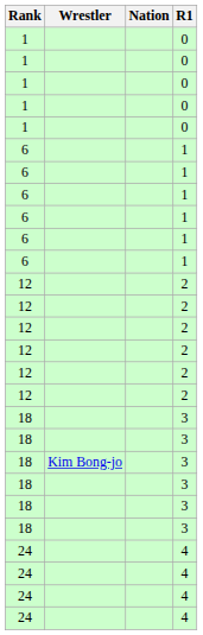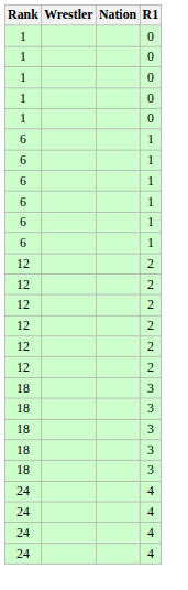 <table class="wikitable sortable" style="text-align:center;">
 <tr>
 <th>Rank</th>
 <th>Wrestler</th>
 <th>Nation</th>
 <th>R1</th>
 </tr>
 <tr style="background:#cfc;">
 <td>1</td>
 <td align=left></td>
 <td align=left></td>
 <td>0</td>
 </tr>
 <tr style="background:#cfc;">
 <td>1</td>
 <td align=left></td>
 <td align=left></td>
 <td>0</td>
 </tr>
 <tr style="background:#cfc;">
 <td>1</td>
 <td align=left></td>
 <td align=left></td>
 <td>0</td>
 </tr>
 <tr style="background:#cfc;">
 <td>1</td>
 <td align=left></td>
 <td align=left></td>
 <td>0</td>
 </tr>
 <tr style="background:#cfc;">
 <td>1</td>
 <td align=left></td>
 <td align=left></td>
 <td>0</td>
 </tr>
 <tr style="background:#cfc;">
 <td>6</td>
 <td align=left></td>
 <td align=left></td>
 <td>1</td>
 </tr>
 <tr style="background:#cfc;">
 <td>6</td>
 <td align=left></td>
 <td align=left></td>
 <td>1</td>
 </tr>
 <tr style="background:#cfc;">
 <td>6</td>
 <td align=left></td>
 <td align=left></td>
 <td>1</td>
 </tr>
 <tr style="background:#cfc;">
 <td>6</td>
 <td align=left></td>
 <td align=left></td>
 <td>1</td>
 </tr>
 <tr style="background:#cfc;">
 <td>6</td>
 <td align=left></td>
 <td align=left></td>
 <td>1</td>
 </tr>
 <tr style="background:#cfc;">
 <td>6</td>
 <td align=left></td>
 <td align=left></td>
 <td>1</td>
 </tr>
 <tr style="background:#cfc;">
 <td>12</td>
 <td align=left></td>
 <td align=left></td>
 <td>2</td>
 </tr>
 <tr style="background:#cfc;">
 <td>12</td>
 <td align=left></td>
 <td align=left></td>
 <td>2</td>
 </tr>
 <tr style="background:#cfc;">
 <td>12</td>
 <td align=left></td>
 <td align=left></td>
 <td>2</td>
 </tr>
 <tr style="background:#cfc;">
 <td>12</td>
 <td align=left></td>
 <td align=left></td>
 <td>2</td>
 </tr>
 <tr style="background:#cfc;">
 <td>12</td>
 <td align=left></td>
 <td align=left></td>
 <td>2</td>
 </tr>
 <tr style="background:#cfc;">
 <td>12</td>
 <td align=left></td>
 <td align=left></td>
 <td>2</td>
 </tr>
 <tr style="background:#cfc;">
 <td>18</td>
 <td align=left></td>
 <td align=left></td>
 <td>3</td>
 </tr>
 <tr style="background:#cfc;">
 <td>18</td>
 <td align=left></td>
 <td align=left></td>
 <td>3</td>
 </tr>
 <tr style="background:#cfc;">
 <td>18</td>
-<td align=left><a href='#'>Kim Bong-jo</a></td>
-<td align=left></td>
-<td>3</td>
-</tr>
-<tr style="background:#cfc;">
-<td>18</td>
 <td align=left></td>
 <td align=left></td>
 <td>3</td>
 </tr>
 <tr style="background:#cfc;">
 <td>18</td>
 <td align=left></td>
 <td align=left></td>
 <td>3</td>
 </tr>
 <tr style="background:#cfc;">
 <td>18</td>
 <td align=left></td>
 <td align=left></td>
 <td>3</td>
 </tr>
 <tr style="background:#cfc;">
 <td>24</td>
 <td align=left></td>
 <td align=left></td>
 <td>4</td>
 </tr>
 <tr style="background:#cfc;">
 <td>24</td>
 <td align=left></td>
 <td align=left></td>
 <td>4</td>
 </tr>
 <tr style="background:#cfc;">
 <td>24</td>
 <td align=left></td>
 <td align=left></td>
 <td>4</td>
 </tr>
 <tr style="background:#cfc;">
 <td>24</td>
 <td align=left></td>
 <td align=left></td>
 <td>4</td>
 </tr>
 </table>
